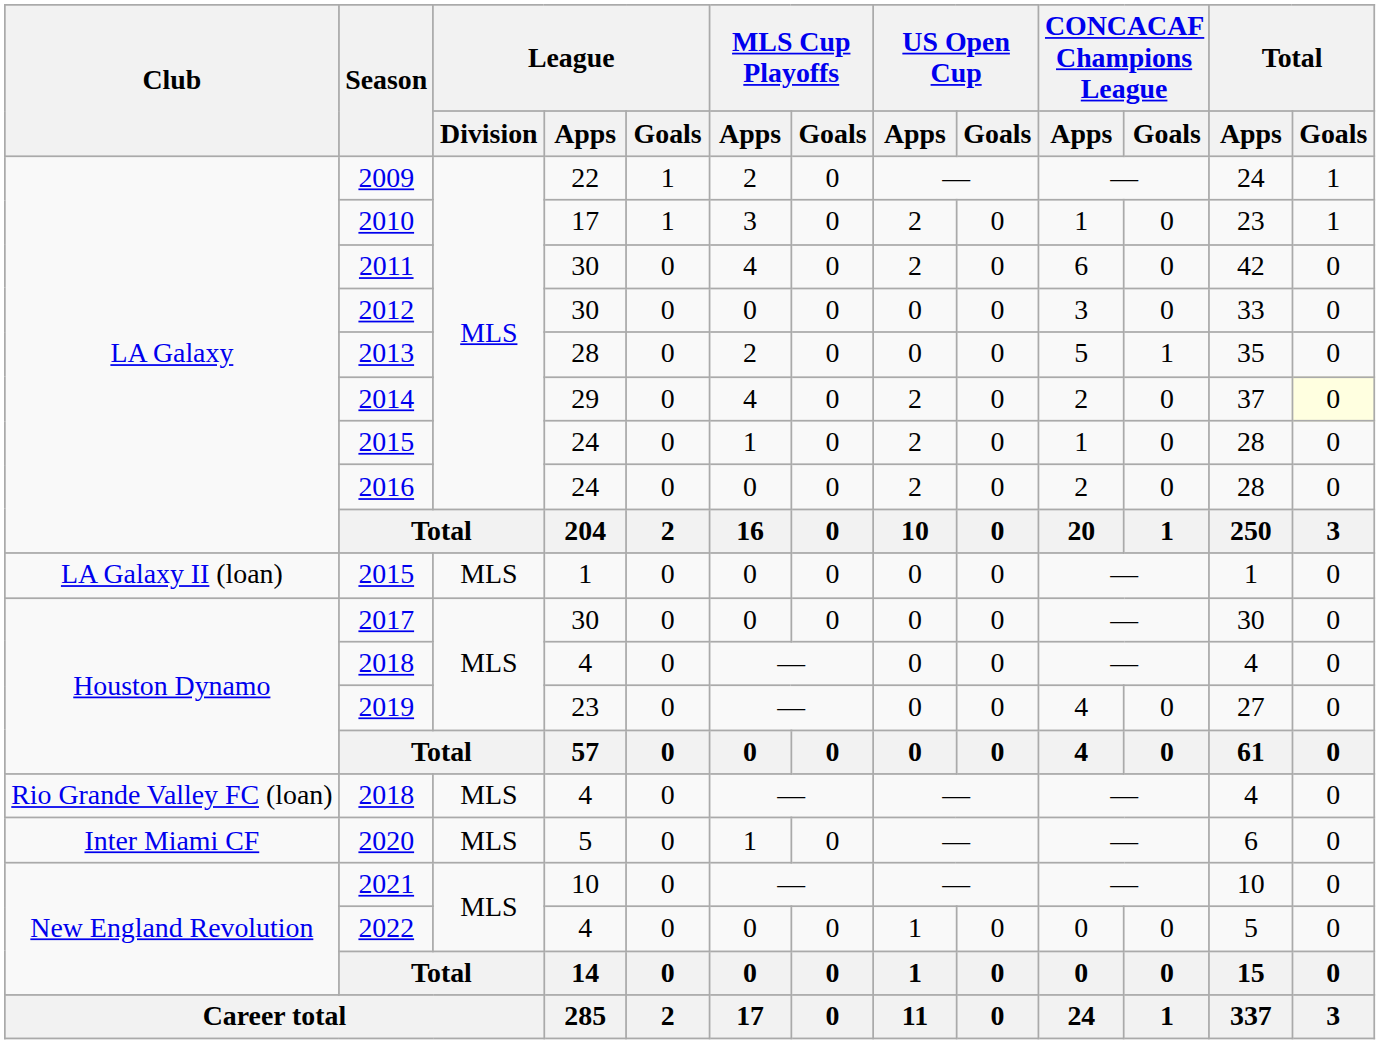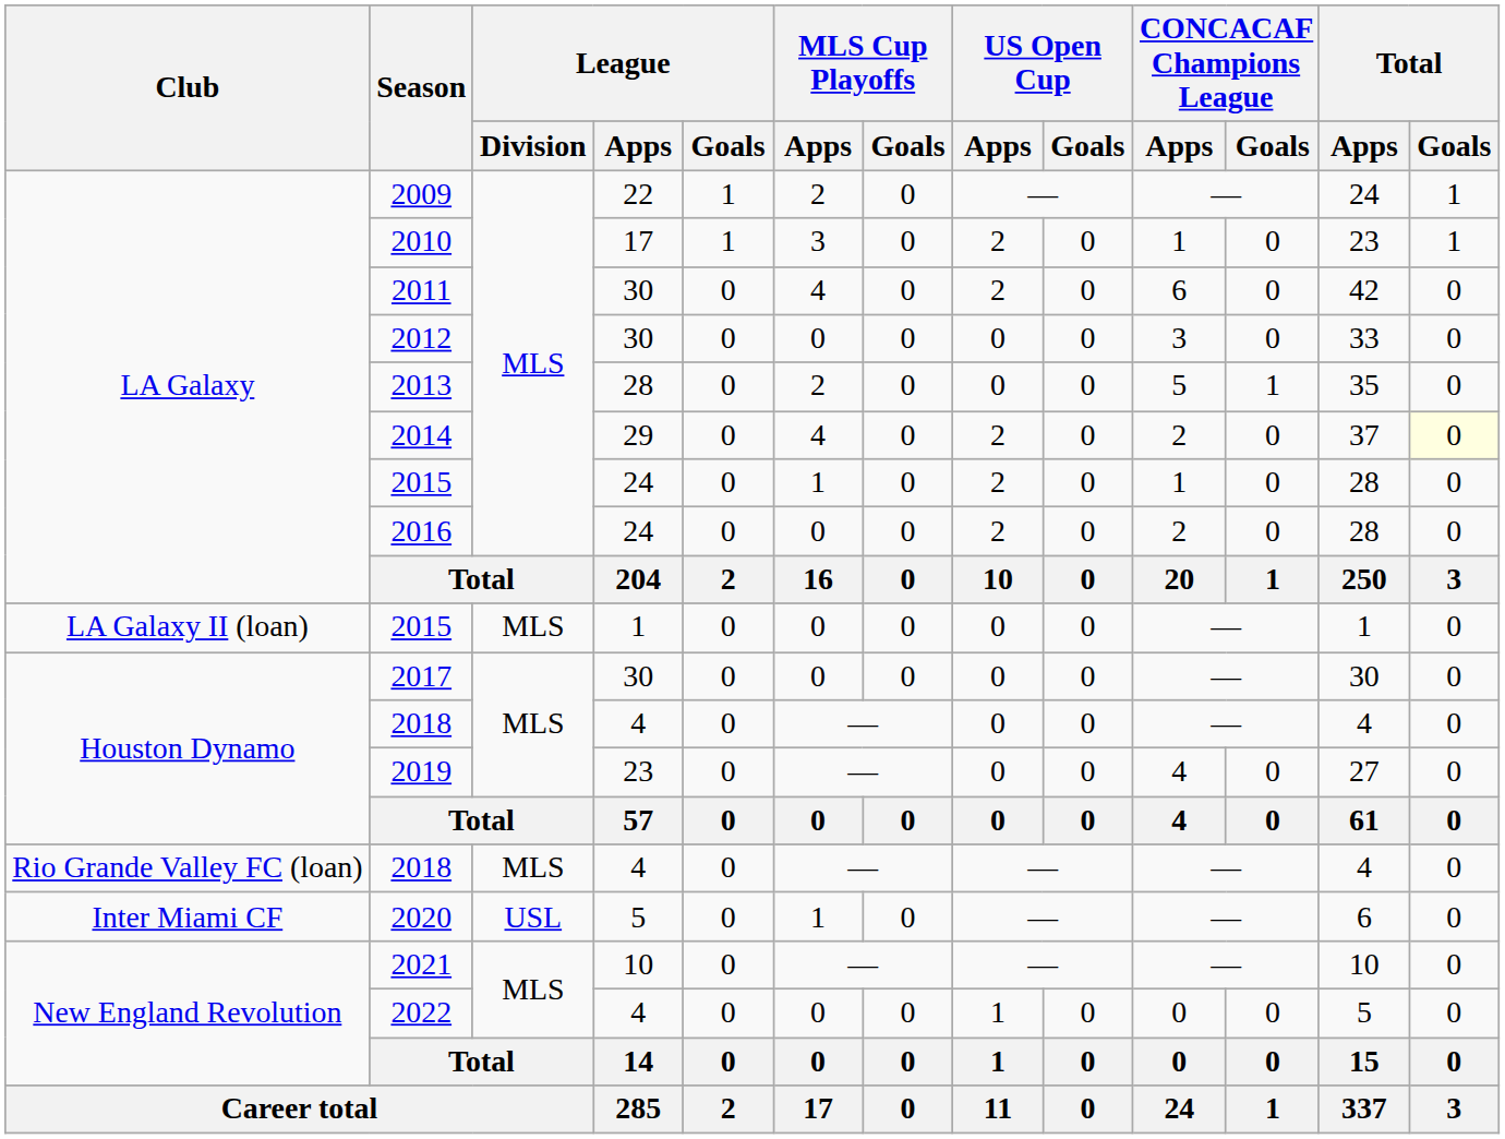 <table class="wikitable" style="text-align:center">
 <tr>
 <th rowspan="2">Club</th>
 <th rowspan="2">Season</th>
 <th colspan="3">League</th>
 <th colspan="2"><a href='#'>MLS Cup Playoffs</a></th>
 <th colspan="2"><a href='#'>US Open Cup</a></th>
 <th colspan="2"><a href='#'>CONCACAF Champions League</a></th>
 <th colspan="2">Total</th>
 </tr>
 <tr>
 <th>Division</th>
 <th width="40">Apps</th>
 <th width="40">Goals</th>
 <th width="40">Apps</th>
 <th width="40">Goals</th>
 <th width="40">Apps</th>
 <th width="40">Goals</th>
 <th width="40">Apps</th>
 <th width="40">Goals</th>
 <th width="40">Apps</th>
 <th width="40">Goals</th>
 </tr>
 <tr>
 <td rowspan="9"><a href='#'>LA Galaxy</a></td>
 <td><a href='#'>2009</a></td>
 <td rowspan="8"><a href='#'>MLS</a></td>
 <td>22</td>
 <td>1</td>
 <td>2</td>
 <td>0</td>
 <td colspan="2">—</td>
 <td colspan="2">—</td>
 <td>24</td>
 <td>1</td>
 </tr>
 <tr>
 <td><a href='#'>2010</a></td>
 <td>17</td>
 <td>1</td>
 <td>3</td>
 <td>0</td>
 <td>2</td>
 <td>0</td>
 <td>1</td>
 <td>0</td>
 <td>23</td>
 <td>1</td>
 </tr>
 <tr>
 <td><a href='#'>2011</a></td>
 <td>30</td>
 <td>0</td>
 <td>4</td>
 <td>0</td>
 <td>2</td>
 <td>0</td>
 <td>6</td>
 <td>0</td>
 <td>42</td>
 <td>0</td>
 </tr>
 <tr>
 <td><a href='#'>2012</a></td>
 <td>30</td>
 <td>0</td>
 <td>0</td>
 <td>0</td>
 <td>0</td>
 <td>0</td>
 <td>3</td>
 <td>0</td>
 <td>33</td>
 <td>0</td>
 </tr>
 <tr>
 <td><a href='#'>2013</a></td>
 <td>28</td>
 <td>0</td>
 <td>2</td>
 <td>0</td>
 <td>0</td>
 <td>0</td>
 <td>5</td>
 <td>1</td>
 <td>35</td>
 <td>0</td>
 </tr>
 <tr>
 <td><a href='#'>2014</a></td>
 <td>29</td>
 <td>0</td>
 <td>4</td>
 <td>0</td>
 <td>2</td>
 <td>0</td>
 <td>2</td>
 <td>0</td>
 <td>37</td>
 <td style="background: lightyellow;">0</td>
 </tr>
 <tr>
 <td><a href='#'>2015</a></td>
 <td>24</td>
 <td>0</td>
 <td>1</td>
 <td>0</td>
 <td>2</td>
 <td>0</td>
 <td>1</td>
 <td>0</td>
 <td>28</td>
 <td>0</td>
 </tr>
 <tr>
 <td><a href='#'>2016</a></td>
 <td>24</td>
 <td>0</td>
 <td>0</td>
 <td>0</td>
 <td>2</td>
 <td>0</td>
 <td>2</td>
 <td>0</td>
 <td>28</td>
 <td>0</td>
 </tr>
 <tr>
 <th colspan="2">Total</th>
 <th>204</th>
 <th>2</th>
 <th>16</th>
 <th>0</th>
 <th>10</th>
 <th>0</th>
 <th>20</th>
 <th>1</th>
 <th>250</th>
 <th>3</th>
 </tr>
 <tr>
 <td><a href='#'>LA Galaxy II</a> (loan)</td>
 <td><a href='#'>2015</a></td>
 <td>MLS</td>
 <td>1</td>
 <td>0</td>
 <td>0</td>
 <td>0</td>
 <td>0</td>
 <td>0</td>
 <td colspan="2">—</td>
 <td>1</td>
 <td>0</td>
 </tr>
 <tr>
 <td rowspan="4"><a href='#'>Houston Dynamo</a></td>
 <td><a href='#'>2017</a></td>
 <td rowspan="3">MLS</td>
 <td>30</td>
 <td>0</td>
 <td>0</td>
 <td>0</td>
 <td>0</td>
 <td>0</td>
 <td colspan="2">—</td>
 <td>30</td>
 <td>0</td>
 </tr>
 <tr>
 <td><a href='#'>2018</a></td>
 <td>4</td>
 <td>0</td>
 <td colspan="2">—</td>
 <td>0</td>
 <td>0</td>
 <td colspan="2">—</td>
 <td>4</td>
 <td>0</td>
 </tr>
 <tr>
 <td><a href='#'>2019</a></td>
 <td>23</td>
 <td>0</td>
 <td colspan="2">—</td>
 <td>0</td>
 <td>0</td>
 <td>4</td>
 <td>0</td>
 <td>27</td>
 <td>0</td>
 </tr>
 <tr>
 <th colspan="2">Total</th>
 <th>57</th>
 <th>0</th>
 <th>0</th>
 <th>0</th>
 <th>0</th>
 <th>0</th>
 <th>4</th>
 <th>0</th>
 <th>61</th>
 <th>0</th>
 </tr>
 <tr>
 <td><a href='#'>Rio Grande Valley FC</a> (loan)</td>
 <td><a href='#'>2018</a></td>
 <td>MLS</td>
 <td>4</td>
 <td>0</td>
 <td colspan="2">—</td>
 <td colspan="2">—</td>
 <td colspan="2">—</td>
 <td>4</td>
 <td>0</td>
 </tr>
 <tr>
 <td><a href='#'>Inter Miami CF</a></td>
 <td><a href='#'>2020</a></td>
-<td>MLS</td>
+<td><a href='#'>USL</a></td>
 <td>5</td>
 <td>0</td>
 <td>1</td>
 <td>0</td>
 <td colspan="2">—</td>
 <td colspan="2">—</td>
 <td>6</td>
 <td>0</td>
 </tr>
 <tr>
 <td rowspan="3"><a href='#'>New England Revolution</a></td>
 <td><a href='#'>2021</a></td>
 <td rowspan="2">MLS</td>
 <td>10</td>
 <td>0</td>
 <td colspan="2">—</td>
 <td colspan="2">—</td>
 <td colspan="2">—</td>
 <td>10</td>
 <td>0</td>
 </tr>
 <tr>
 <td><a href='#'>2022</a></td>
 <td>4</td>
 <td>0</td>
 <td>0</td>
 <td>0</td>
 <td>1</td>
 <td>0</td>
 <td>0</td>
 <td>0</td>
 <td>5</td>
 <td>0</td>
 </tr>
 <tr>
 <th colspan="2">Total</th>
 <th>14</th>
 <th>0</th>
 <th>0</th>
 <th>0</th>
 <th>1</th>
 <th>0</th>
 <th>0</th>
 <th>0</th>
 <th>15</th>
 <th>0</th>
 </tr>
 <tr>
 <th colspan="3">Career total</th>
 <th>285</th>
 <th>2</th>
 <th>17</th>
 <th>0</th>
 <th>11</th>
 <th>0</th>
 <th>24</th>
 <th>1</th>
 <th>337</th>
 <th>3</th>
 </tr>
 </table>
